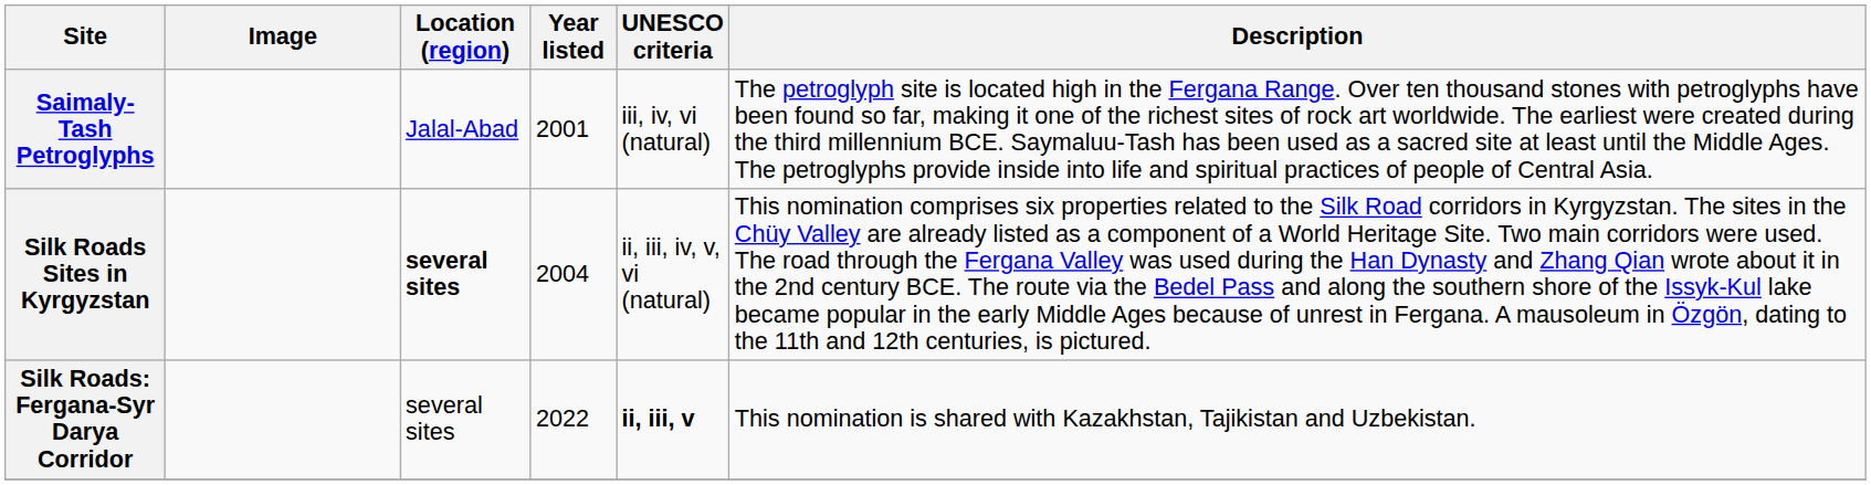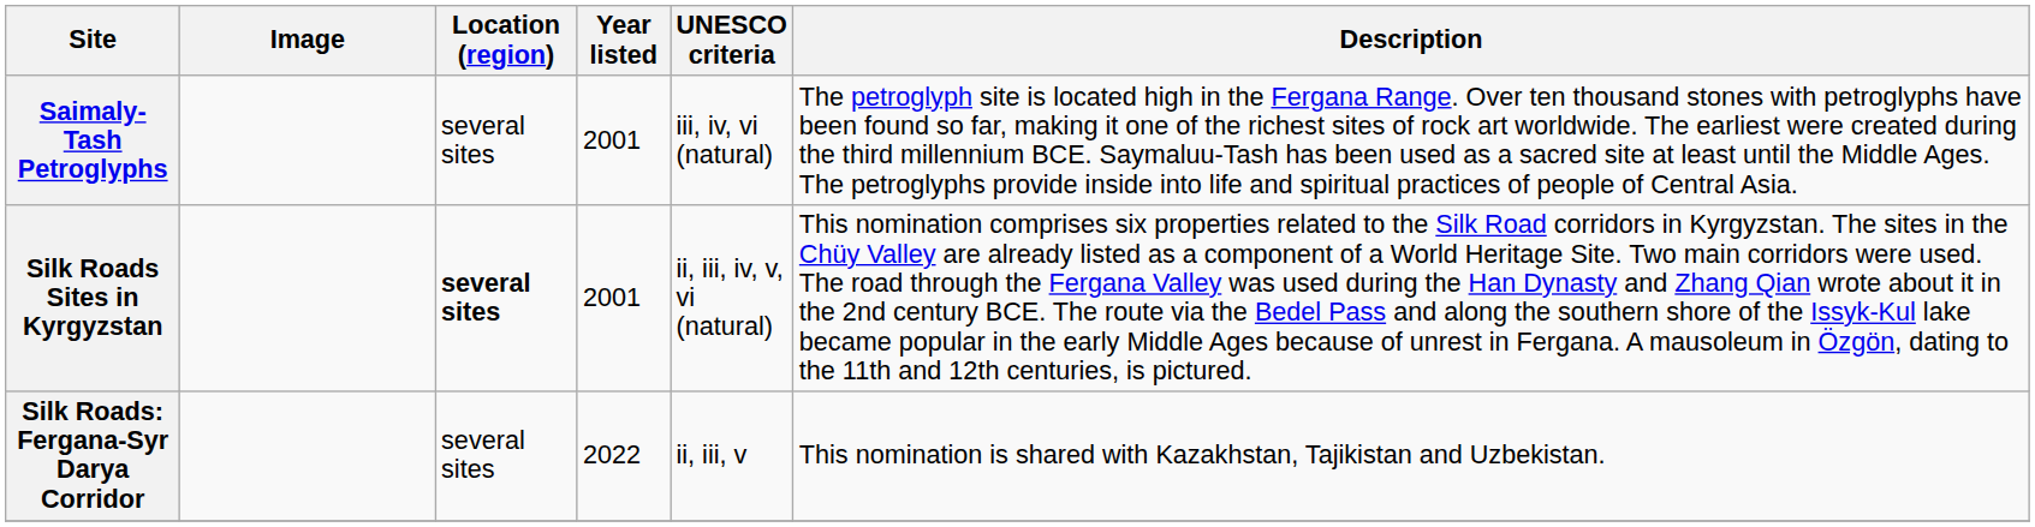 <table class="wikitable sortable plainrowheaders">
 <tr>
 <th style="width:100px;" scope="col">Site</th>
 <th class="unsortable" style="width:150px;" scope="col">Image</th>
 <th style="width:80px;" scope="col">Location (<a href='#'>region</a>)</th>
 <th style="width:50px;" scope="col">Year listed</th>
 <th style="width:60px;" scope="col">UNESCO criteria</th>
 <th scope="col" class="unsortable">Description</th>
 </tr>
 <tr>
 <th scope="row"><a href='#'>Saimaly-Tash Petroglyphs</a></th>
 <td></td>
-<td><a href='#'>Jalal-Abad</a></td>
+<td>several sites</td>
 <td>2001</td>
 <td>iii, iv, vi (natural)</td>
 <td>The <a href='#'>petroglyph</a> site is located high in the <a href='#'>Fergana Range</a>. Over ten thousand stones with petroglyphs have been found so far, making it one of the richest sites of rock art worldwide. The earliest were created during the third millennium BCE. Saymaluu-Tash has been used as a sacred site at least until the Middle Ages. The petroglyphs provide inside into life and spiritual practices of people of Central Asia.</td>
 </tr>
 <tr>
 <th scope="row">Silk Roads Sites in Kyrgyzstan</th>
 <td></td>
 <td><strong>several sites</strong></td>
-<td>2004</td>
+<td>2001</td>
 <td>ii, iii, iv, v, vi (natural)</td>
 <td>This nomination comprises six properties related to the <a href='#'>Silk Road</a> corridors in Kyrgyzstan. The sites in the <a href='#'>Chüy Valley</a> are already listed as a component of a World Heritage Site. Two main corridors were used. The road through the <a href='#'>Fergana Valley</a> was used during the <a href='#'>Han Dynasty</a> and <a href='#'>Zhang Qian</a> wrote about it in the 2nd century BCE. The route via the <a href='#'>Bedel Pass</a> and along the southern shore of the <a href='#'>Issyk-Kul</a> lake became popular in the early Middle Ages because of unrest in Fergana. A mausoleum in <a href='#'>Özgön</a>, dating to the 11th and 12th centuries, is pictured.</td>
 </tr>
 <tr>
 <th scope="row">Silk Roads: Fergana-Syr Darya Corridor</th>
 <td></td>
 <td>several sites</td>
 <td>2022</td>
-<td><strong>ii, iii, v</strong></td>
+<td>ii, iii, v</td>
 <td>This nomination is shared with Kazakhstan, Tajikistan and Uzbekistan.</td>
 </tr>
 <tr>
 </tr>
 </table>
